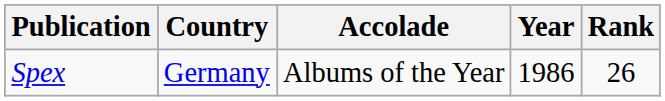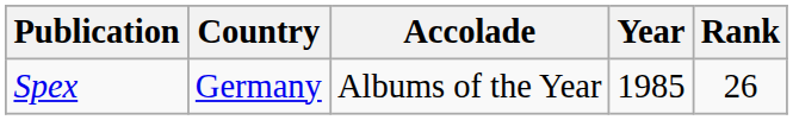 <table class="wikitable">
 <tr>
 <th>Publication</th>
 <th>Country</th>
 <th>Accolade</th>
 <th>Year</th>
 <th>Rank</th>
 </tr>
 <tr>
 <td><em><a href='#'>Spex</a></em></td>
 <td><a href='#'>Germany</a></td>
 <td>Albums of the Year</td>
-<td>1986</td>
+<td>1985</td>
 <td style="text-align:center;">26</td>
 </tr>
 </table>
